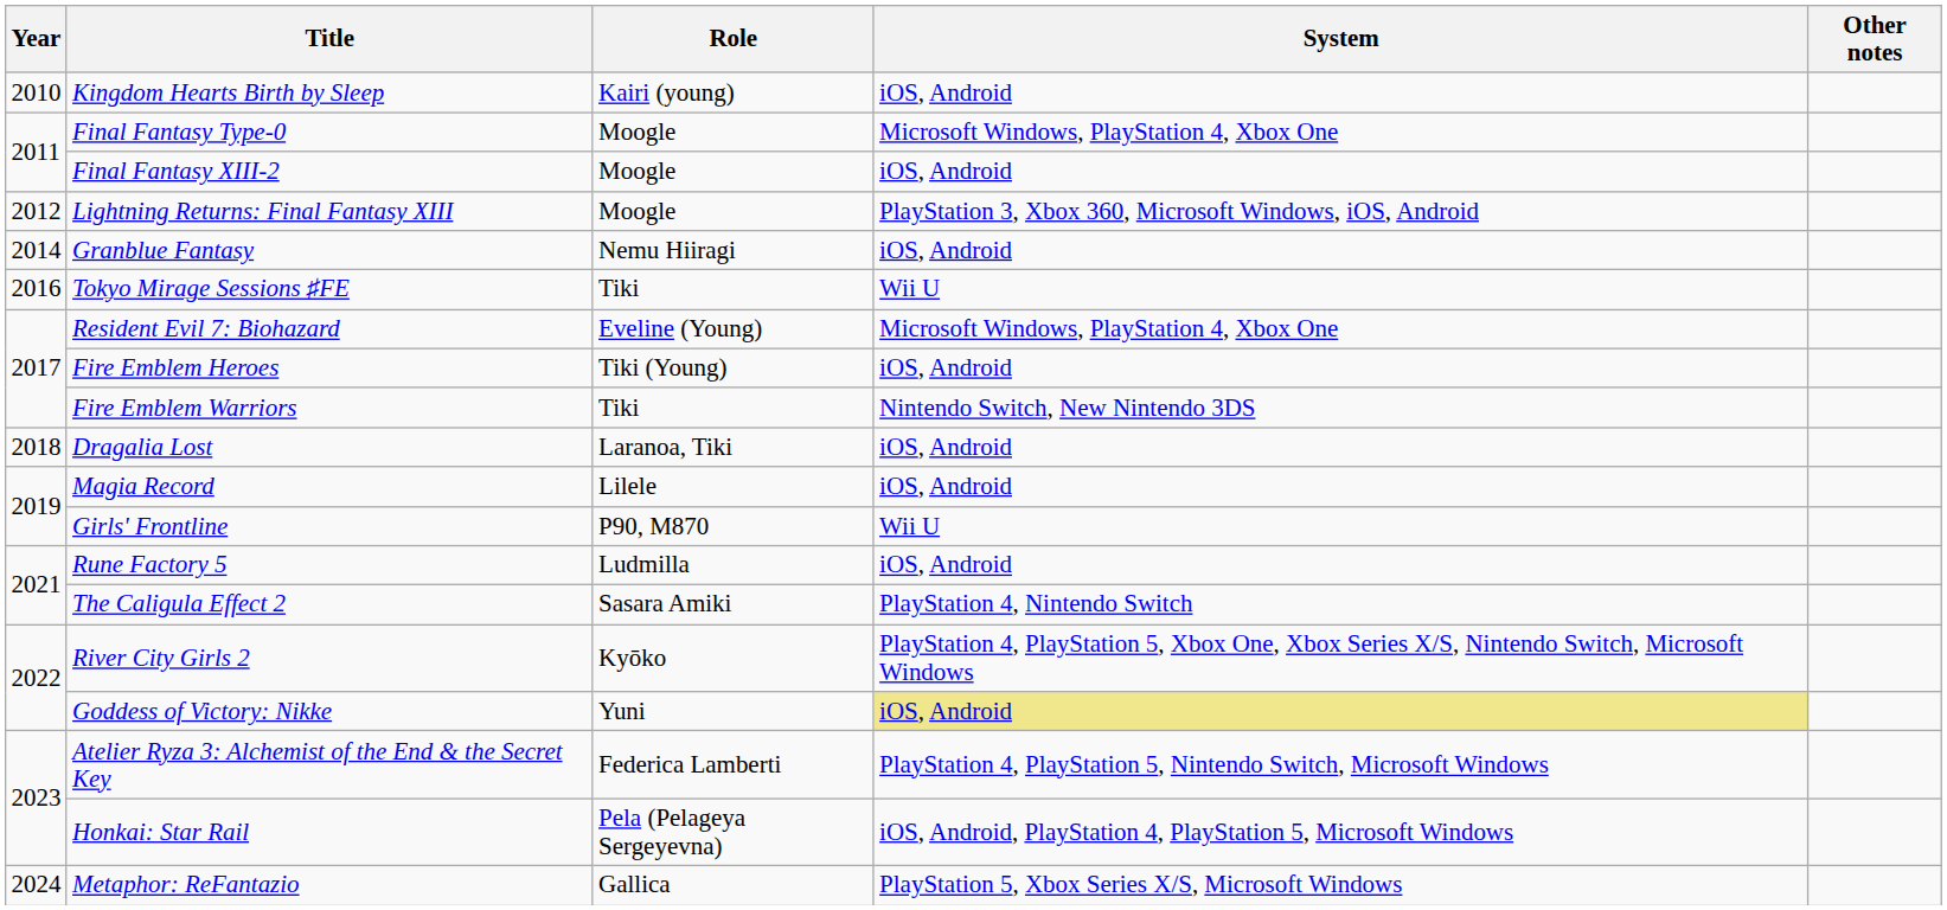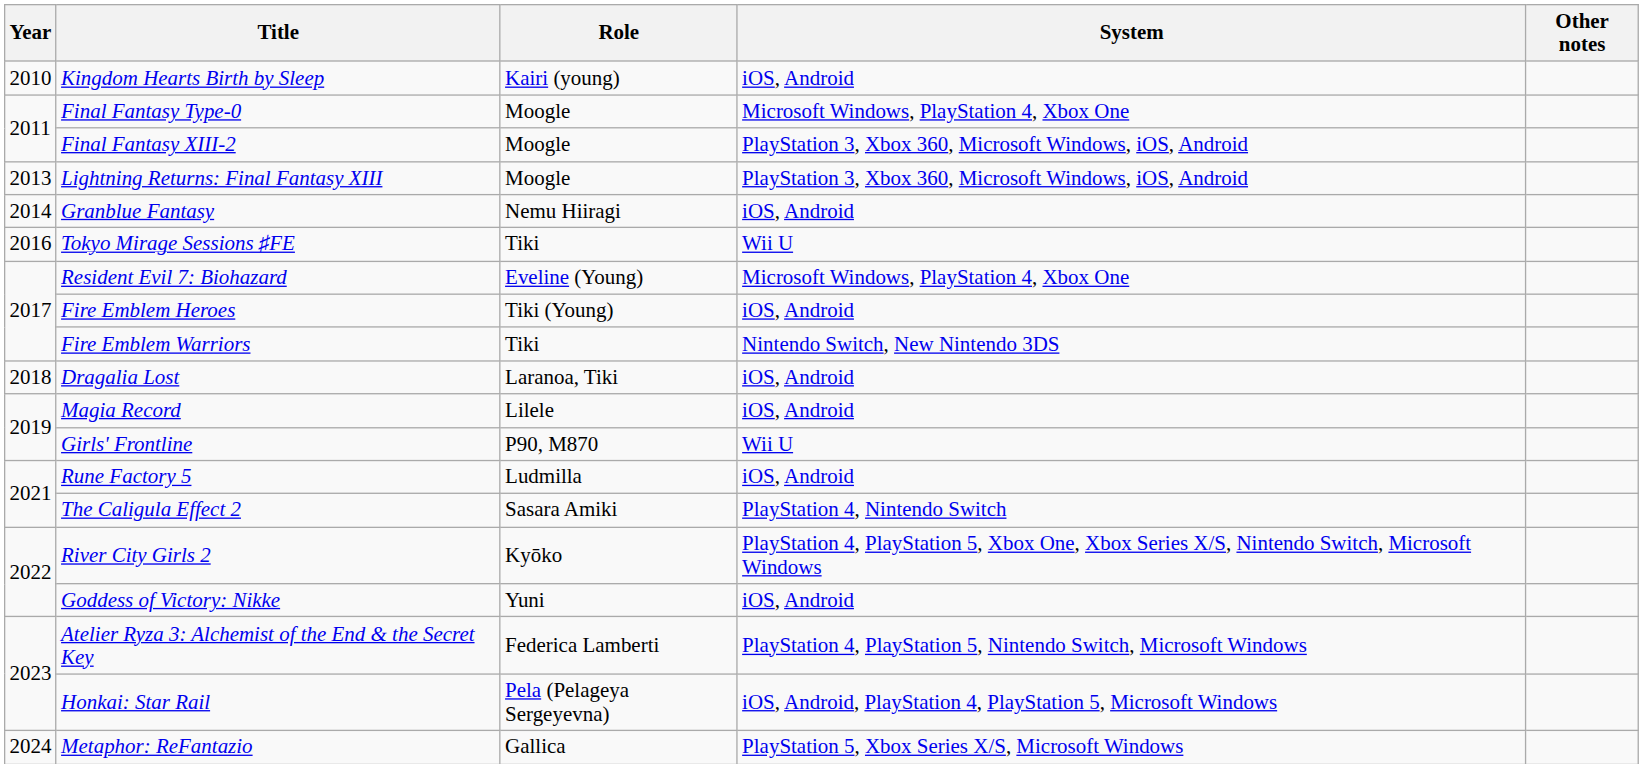 <table class="wikitable">
 <tr>
 <th>Year</th>
 <th>Title</th>
 <th>Role</th>
 <th>System</th>
 <th>Other notes</th>
 </tr>
 <tr>
 <td>2010</td>
 <td><em><a href='#'>Kingdom Hearts Birth by Sleep</a></em></td>
 <td><a href='#'>Kairi</a> (young)</td>
 <td><a href='#'>iOS</a>, <a href='#'>Android</a></td>
 <td></td>
 </tr>
 <tr>
 <td rowspan="2">2011</td>
 <td><em><a href='#'>Final Fantasy Type-0</a></em></td>
 <td>Moogle</td>
 <td><a href='#'>Microsoft Windows</a>, <a href='#'>PlayStation 4</a>, <a href='#'>Xbox One</a></td>
 <td></td>
 </tr>
 <tr>
 <td><em><a href='#'>Final Fantasy XIII-2</a></em></td>
 <td>Moogle</td>
-<td><a href='#'>iOS</a>, <a href='#'>Android</a></td>
+<td><a href='#'>PlayStation 3</a>, <a href='#'>Xbox 360</a>, <a href='#'>Microsoft Windows</a>, <a href='#'>iOS</a>, <a href='#'>Android</a></td>
 <td></td>
 </tr>
 <tr>
-<td>2012</td>
+<td>2013</td>
 <td><em><a href='#'>Lightning Returns: Final Fantasy XIII</a></em></td>
 <td>Moogle</td>
 <td><a href='#'>PlayStation 3</a>, <a href='#'>Xbox 360</a>, <a href='#'>Microsoft Windows</a>, <a href='#'>iOS</a>, <a href='#'>Android</a></td>
 <td></td>
 </tr>
 <tr>
 <td>2014</td>
 <td><em><a href='#'>Granblue Fantasy</a></em></td>
 <td>Nemu Hiiragi</td>
 <td><a href='#'>iOS</a>, <a href='#'>Android</a></td>
 <td></td>
 </tr>
 <tr>
 <td>2016</td>
 <td><em><a href='#'>Tokyo Mirage Sessions ♯FE</a></em></td>
 <td>Tiki</td>
 <td><a href='#'>Wii U</a></td>
 <td></td>
 </tr>
 <tr>
 <td rowspan="3">2017</td>
 <td><em><a href='#'>Resident Evil 7: Biohazard</a></em></td>
 <td><a href='#'>Eveline</a> (Young)</td>
 <td><a href='#'>Microsoft Windows</a>, <a href='#'>PlayStation 4</a>, <a href='#'>Xbox One</a></td>
 <td></td>
 </tr>
 <tr>
 <td><em><a href='#'>Fire Emblem Heroes</a></em></td>
 <td>Tiki (Young)</td>
 <td><a href='#'>iOS</a>, <a href='#'>Android</a></td>
 <td></td>
 </tr>
 <tr>
 <td><em><a href='#'>Fire Emblem Warriors</a></em></td>
 <td>Tiki</td>
 <td><a href='#'>Nintendo Switch</a>, <a href='#'>New Nintendo 3DS</a></td>
 <td></td>
 </tr>
 <tr>
 <td>2018</td>
 <td><em><a href='#'>Dragalia Lost</a></em></td>
 <td>Laranoa, Tiki</td>
 <td><a href='#'>iOS</a>, <a href='#'>Android</a></td>
 <td></td>
 </tr>
 <tr>
 <td rowspan="2">2019</td>
 <td><em><a href='#'>Magia Record</a></em></td>
 <td>Lilele</td>
 <td><a href='#'>iOS</a>, <a href='#'>Android</a></td>
 <td></td>
 </tr>
 <tr>
 <td><em><a href='#'>Girls' Frontline</a></em></td>
 <td>P90, M870</td>
 <td><a href='#'>Wii U</a></td>
 <td></td>
 </tr>
 <tr>
 <td rowspan="2">2021</td>
 <td><em><a href='#'>Rune Factory 5</a></em></td>
 <td>Ludmilla</td>
 <td><a href='#'>iOS</a>, <a href='#'>Android</a></td>
 <td></td>
 </tr>
 <tr>
 <td><em><a href='#'>The Caligula Effect 2</a></em></td>
 <td>Sasara Amiki</td>
 <td><a href='#'>PlayStation 4</a>, <a href='#'>Nintendo Switch</a></td>
 <td></td>
 </tr>
 <tr>
 <td rowspan="2">2022</td>
 <td><em><a href='#'>River City Girls 2</a></em></td>
 <td>Kyōko</td>
 <td><a href='#'>PlayStation 4</a>, <a href='#'>PlayStation 5</a>, <a href='#'>Xbox One</a>, <a href='#'>Xbox Series X/S</a>, <a href='#'>Nintendo Switch</a>, <a href='#'>Microsoft Windows</a></td>
 <td></td>
 </tr>
 <tr>
 <td><em><a href='#'>Goddess of Victory: Nikke</a></em></td>
 <td>Yuni</td>
-<td style="background: khaki;"><a href='#'>iOS</a>, <a href='#'>Android</a></td>
+<td><a href='#'>iOS</a>, <a href='#'>Android</a></td>
 <td></td>
 </tr>
 <tr>
 <td rowspan="2">2023</td>
 <td><em><a href='#'>Atelier Ryza 3: Alchemist of the End & the Secret Key</a></em></td>
 <td>Federica Lamberti</td>
 <td><a href='#'>PlayStation 4</a>, <a href='#'>PlayStation 5</a>, <a href='#'>Nintendo Switch</a>, <a href='#'>Microsoft Windows</a></td>
 <td></td>
 </tr>
 <tr>
 <td><em><a href='#'>Honkai: Star Rail</a></em></td>
 <td><a href='#'>Pela</a> (Pelageya Sergeyevna)</td>
 <td><a href='#'>iOS</a>, <a href='#'>Android</a>, <a href='#'>PlayStation 4</a>, <a href='#'>PlayStation 5</a>, <a href='#'>Microsoft Windows</a></td>
 <td></td>
 </tr>
 <tr>
 <td rowspan="1">2024</td>
 <td><em><a href='#'>Metaphor: ReFantazio</a></em></td>
 <td>Gallica</td>
 <td><a href='#'>PlayStation 5</a>, <a href='#'>Xbox Series X/S</a>, <a href='#'>Microsoft Windows</a></td>
 <td></td>
 </tr>
 </table>
